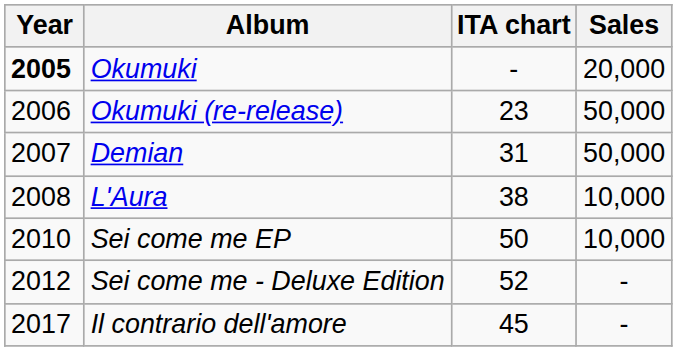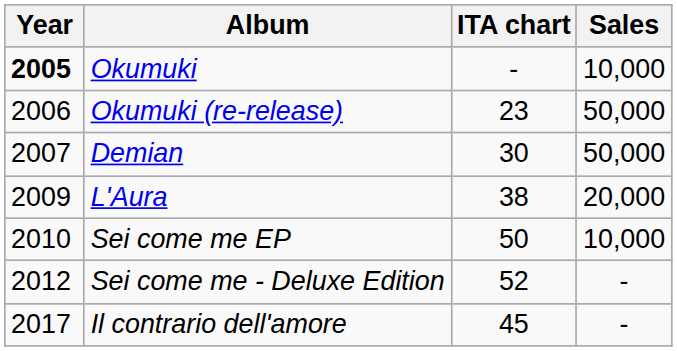 <table class="wikitable">
 <tr>
 <th width="40">Year</th>
 <th>Album</th>
 <th>ITA chart</th>
 <th>Sales</th>
 </tr>
 <tr>
 <td align="left" valign="top"><strong>2005</strong></td>
 <td align="left" valign="top"><em><a href='#'>Okumuki</a></em></td>
 <td align="center" valign="top">-</td>
-<td align="center" valign="top">20,000</td>
+<td align="center" valign="top">10,000</td>
 </tr>
 <tr>
 <td align="left" valign="top">2006</td>
 <td align="left" valign="top"><em><a href='#'>Okumuki (re-release)</a></em></td>
 <td align="center" valign="top">23</td>
 <td align="center" valign="top">50,000</td>
 </tr>
 <tr>
 <td align="left" valign="top">2007</td>
 <td align="left" valign="top"><em><a href='#'>Demian</a></em></td>
-<td align="center" valign="top">31</td>
+<td align="center" valign="top">30</td>
 <td align="center" valign="top">50,000</td>
 </tr>
 <tr>
-<td align="left" valign="top">2008</td>
+<td align="left" valign="top">2009</td>
 <td align="left" valign="top"><em><a href='#'>L'Aura</a></em></td>
 <td align="center" valign="top">38</td>
-<td align="center" valign="top">10,000</td>
+<td align="center" valign="top">20,000</td>
 </tr>
 <tr>
 <td align="left" valign="top">2010</td>
 <td align="left" valign="top"><em>Sei come me EP</em></td>
 <td align="center" valign="top">50</td>
 <td align="center" valign="top">10,000</td>
 </tr>
 <tr>
 <td align="left" valign="top">2012</td>
 <td align="left" valign="top"><em>Sei come me - Deluxe Edition</em></td>
 <td align="center" valign="top">52</td>
 <td align="center" valign="top">-</td>
 </tr>
 <tr>
 <td align="left">2017</td>
 <td align="left"><em>Il contrario dell'amore</em></td>
 <td align="center" valign="top">45<br></td>
 <td align="center">-</td>
 </tr>
 </table>
